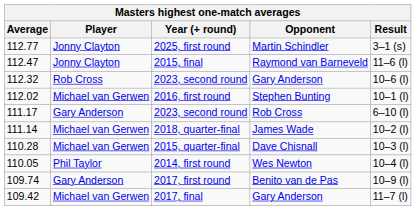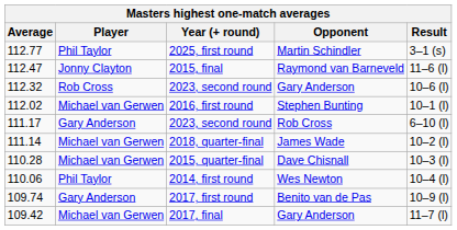 <table class="wikitable sortable">
 <tr>
 <th colspan=5>Masters highest one-match averages</th>
 </tr>
 <tr>
 <th>Average</th>
 <th>Player</th>
 <th>Year (+ round)</th>
 <th>Opponent</th>
 <th>Result</th>
 </tr>
 <tr>
 <td>112.77</td>
-<td> <a href='#'>Jonny Clayton</a></td>
+<td> <a href='#'>Phil Taylor</a></td>
 <td><a href='#'>2025, first round</a></td>
 <td> <a href='#'>Martin Schindler</a></td>
 <td>3–1 (s)</td>
 </tr>
 <tr>
 <td>112.47</td>
 <td> <a href='#'>Jonny Clayton</a></td>
 <td><a href='#'>2015, final</a></td>
 <td> <a href='#'>Raymond van Barneveld</a></td>
 <td>11–6 (l)</td>
 </tr>
 <tr>
 <td>112.32</td>
 <td> <a href='#'>Rob Cross</a></td>
 <td><a href='#'>2023, second round</a></td>
 <td> <a href='#'>Gary Anderson</a></td>
 <td>10–6 (l)</td>
 </tr>
 <tr>
 <td>112.02</td>
 <td> <a href='#'>Michael van Gerwen</a></td>
 <td><a href='#'>2016, first round</a></td>
 <td> <a href='#'>Stephen Bunting</a></td>
 <td>10–1 (l)</td>
 </tr>
 <tr>
 <td>111.17</td>
 <td> <a href='#'>Gary Anderson</a></td>
 <td><a href='#'>2023, second round</a></td>
 <td> <a href='#'>Rob Cross</a></td>
 <td>6–10 (l)</td>
 </tr>
 <tr>
 <td>111.14</td>
 <td> <a href='#'>Michael van Gerwen</a></td>
 <td><a href='#'>2018, quarter-final</a></td>
 <td> <a href='#'>James Wade</a></td>
 <td>10–2 (l)</td>
 </tr>
 <tr>
 <td>110.28</td>
 <td> <a href='#'>Michael van Gerwen</a></td>
 <td><a href='#'>2015, quarter-final</a></td>
 <td> <a href='#'>Dave Chisnall</a></td>
 <td>10–3 (l)</td>
 </tr>
 <tr>
-<td>110.05</td>
+<td>110.06</td>
 <td> <a href='#'>Phil Taylor</a></td>
 <td><a href='#'>2014, first round</a></td>
 <td> <a href='#'>Wes Newton</a></td>
 <td>10–4 (l)</td>
 </tr>
 <tr>
 <td>109.74</td>
 <td> <a href='#'>Gary Anderson</a></td>
 <td><a href='#'>2017, first round</a></td>
 <td> <a href='#'>Benito van de Pas</a></td>
 <td>10–9 (l)</td>
 </tr>
 <tr>
 <td>109.42</td>
 <td> <a href='#'>Michael van Gerwen</a></td>
 <td><a href='#'>2017, final</a></td>
 <td> <a href='#'>Gary Anderson</a></td>
 <td>11–7 (l)</td>
 </tr>
 </table>
